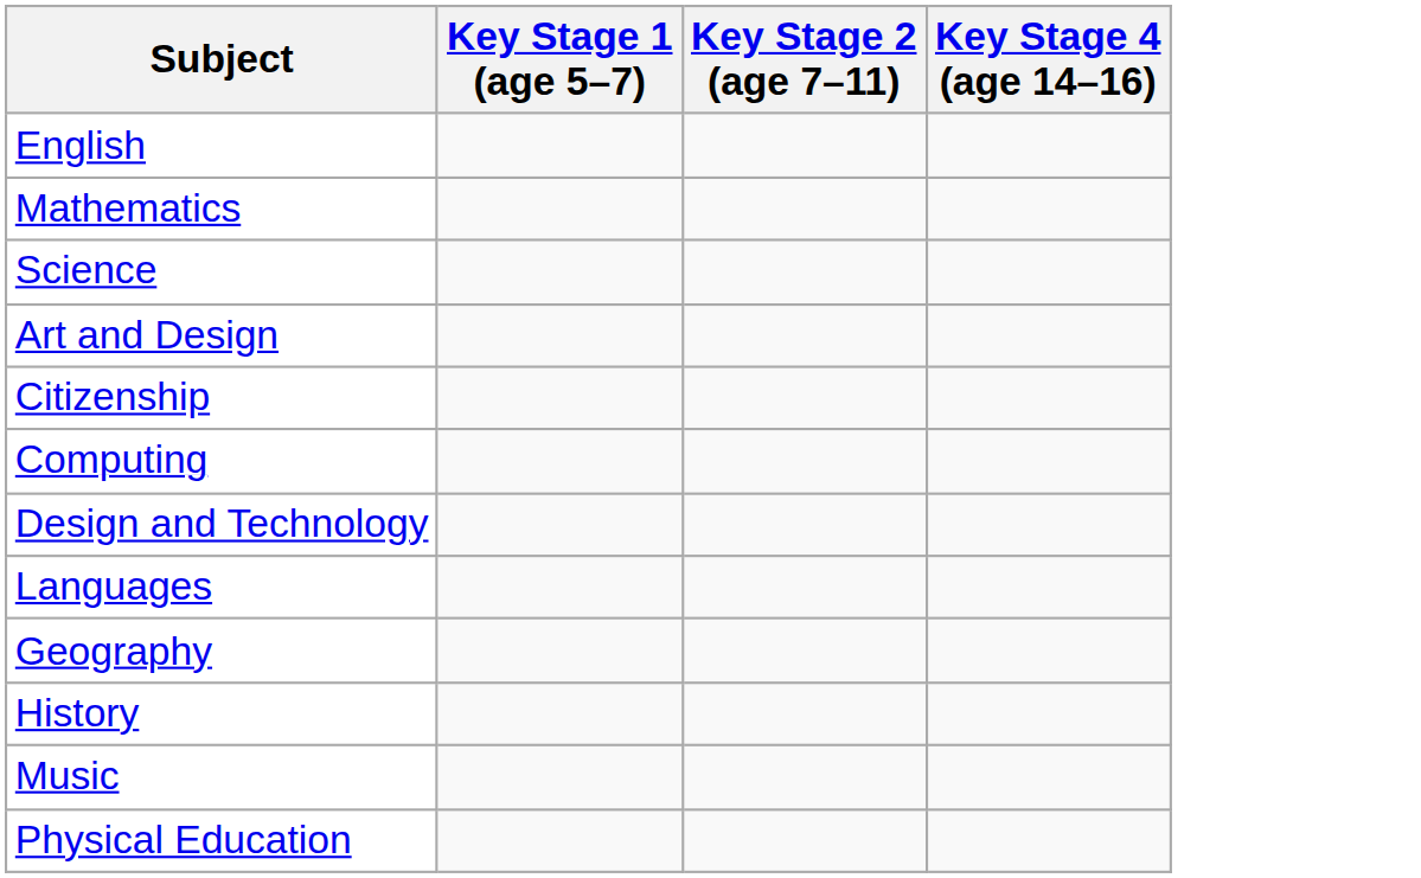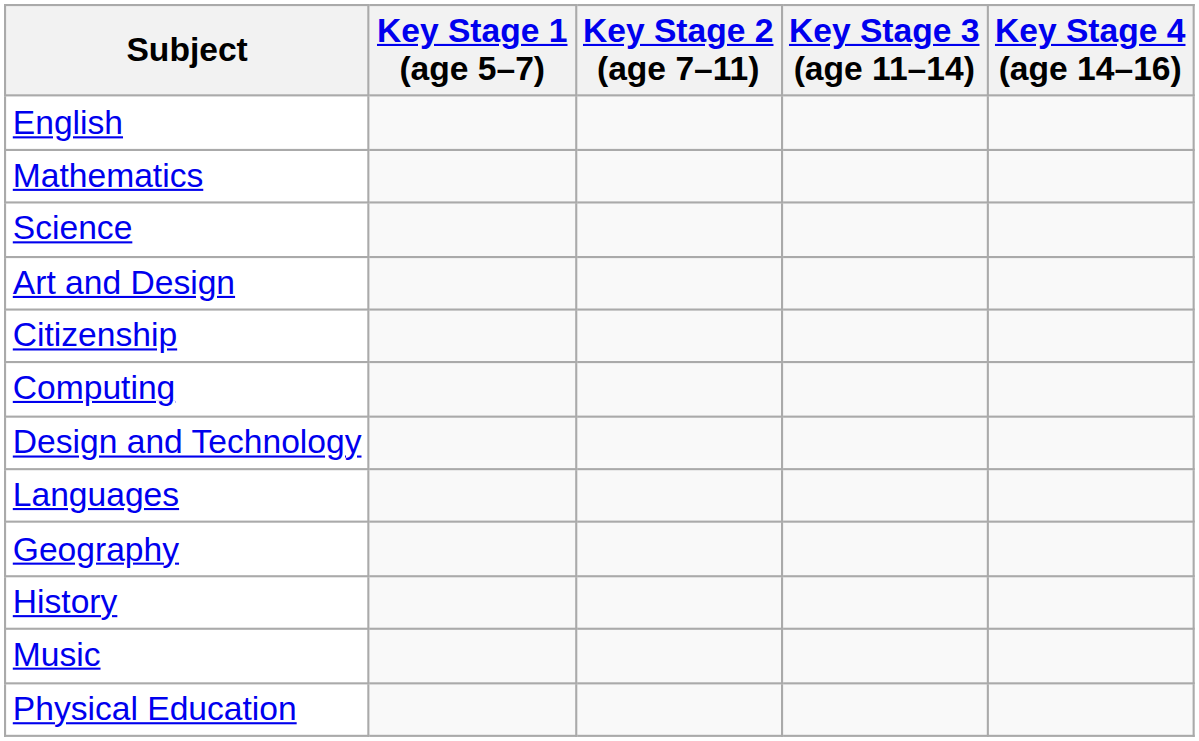 <table class="wikitable" style="text-align:center">
 <tr>
 <th>Subject</th>
 <th><a href='#'>Key Stage 1</a><br>(age 5–7)</th>
 <th><a href='#'>Key Stage 2</a><br>(age 7–11)</th>
+<th><a href='#'>Key Stage 3</a><br>(age 11–14)</th>
 <th><a href='#'>Key Stage 4</a><br>(age 14–16)</th>
 </tr>
 <tr>
 <td style="background:white; text-align:left"><a href='#'>English</a></td>
+<td></td>
 <td></td>
 <td></td>
 <td></td>
 </tr>
 <tr>
 <td style="background:white; text-align:left"><a href='#'>Mathematics</a></td>
 <td></td>
 <td></td>
 <td></td>
+<td></td>
 </tr>
 <tr>
 <td style="background:white; text-align:left"><a href='#'>Science</a></td>
+<td></td>
 <td></td>
 <td></td>
 <td></td>
 </tr>
 <tr>
 <td style="background:white; text-align:left"><a href='#'>Art and Design</a></td>
 <td></td>
 <td></td>
 <td></td>
+<td></td>
 </tr>
 <tr>
 <td style="background:white; text-align:left"><a href='#'>Citizenship</a></td>
+<td></td>
 <td></td>
 <td></td>
 <td></td>
 </tr>
 <tr>
 <td style="background:white; color:white; text-align:left"><a href='#'>Computing</a></td>
 <td></td>
 <td></td>
 <td></td>
+<td></td>
 </tr>
 <tr>
 <td style="background:white; color:white; text-align:left"><a href='#'>Design and Technology</a></td>
+<td></td>
 <td></td>
 <td></td>
 <td></td>
 </tr>
 <tr>
 <td style="background:white; text-align:left"><a href='#'>Languages</a></td>
 <td></td>
 <td></td>
 <td></td>
+<td></td>
 </tr>
 <tr>
 <td style="background:white; text-align:left"><a href='#'>Geography</a></td>
+<td></td>
 <td></td>
 <td></td>
 <td></td>
 </tr>
 <tr>
 <td style="background:white; text-align:left"><a href='#'>History</a></td>
 <td></td>
 <td></td>
 <td></td>
+<td></td>
 </tr>
 <tr>
 <td style="background:white; text-align:left"><a href='#'>Music</a></td>
+<td></td>
 <td></td>
 <td></td>
 <td></td>
 </tr>
 <tr>
 <td style="background:white; text-align:left"><a href='#'>Physical Education</a></td>
 <td></td>
 <td></td>
 <td></td>
+<td></td>
 </tr>
 </table>
